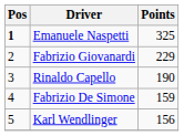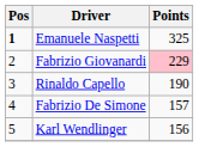 <table class="wikitable" style="font-size: 85%;">
 <tr>
 <th>Pos</th>
 <th>Driver</th>
 <th>Points</th>
 </tr>
 <tr>
 <td><strong>1</strong></td>
 <td> <a href='#'>Emanuele Naspetti</a></td>
 <td align="right">325</td>
 </tr>
 <tr>
 <td>2</td>
 <td> <a href='#'>Fabrizio Giovanardi</a></td>
-<td align="right">229</td>
+<td align="right" style="background: pink;">229</td>
 </tr>
 <tr>
 <td>3</td>
 <td> <a href='#'>Rinaldo Capello</a></td>
 <td align="right">190</td>
 </tr>
 <tr>
 <td>4</td>
 <td> <a href='#'>Fabrizio De Simone</a></td>
-<td align="right">159</td>
+<td align="right">157</td>
 </tr>
 <tr>
 <td>5</td>
 <td> <a href='#'>Karl Wendlinger</a></td>
 <td align="right">156</td>
 </tr>
 <tr>
 </tr>
 </table>
